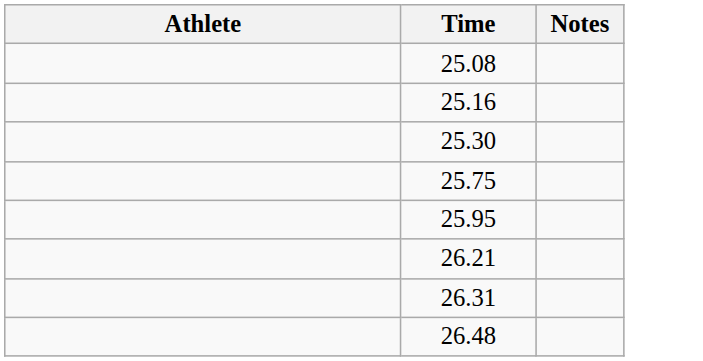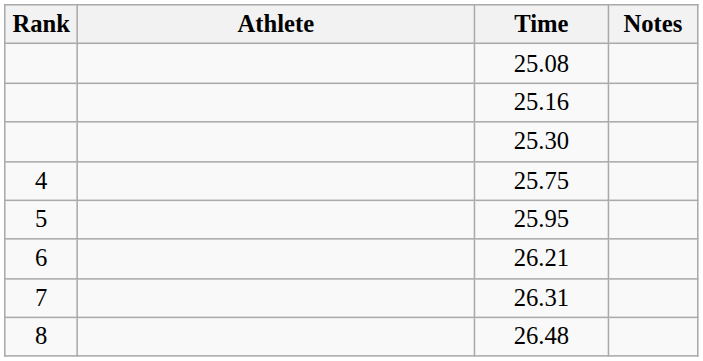 <table class="wikitable" style="text-align:center">
 <tr>
+<th width=40>Rank</th>
 <th width=250>Athlete</th>
 <th width=80>Time</th>
 <th width=50>Notes</th>
 </tr>
 <tr>
+<td></td>
 <td align=left></td>
 <td>25.08</td>
 <td></td>
 </tr>
 <tr>
+<td></td>
 <td align=left></td>
 <td>25.16</td>
 <td></td>
 </tr>
 <tr>
+<td></td>
 <td align=left></td>
 <td>25.30</td>
 <td></td>
 </tr>
 <tr>
+<td>4</td>
 <td align=left></td>
 <td>25.75</td>
 <td></td>
 </tr>
 <tr>
+<td>5</td>
 <td align=left></td>
 <td>25.95</td>
 <td></td>
 </tr>
 <tr>
+<td>6</td>
 <td align=left></td>
 <td>26.21</td>
 <td></td>
 </tr>
 <tr>
+<td>7</td>
 <td align=left></td>
 <td>26.31</td>
 <td></td>
 </tr>
 <tr>
+<td>8</td>
 <td align=left></td>
 <td>26.48</td>
 <td></td>
 </tr>
 </table>
